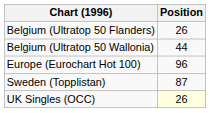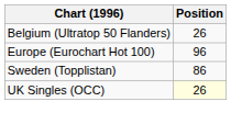 <table class="wikitable sortable">
 <tr>
 <th>Chart (1996)</th>
 <th>Position</th>
 </tr>
 <tr>
 <td>Belgium (Ultratop 50 Flanders)</td>
 <td align="center">26</td>
 </tr>
 <tr>
-<td>Belgium (Ultratop 50 Wallonia)</td>
-<td align="center">44</td>
-</tr>
-<tr>
 <td>Europe (Eurochart Hot 100)</td>
 <td align="center">96</td>
 </tr>
 <tr>
 <td>Sweden (Topplistan)</td>
-<td align="center">87</td>
+<td align="center">86</td>
 </tr>
 <tr>
 <td>UK Singles (OCC)</td>
 <td align="center" style="background: lightyellow;">26</td>
 </tr>
 </table>
